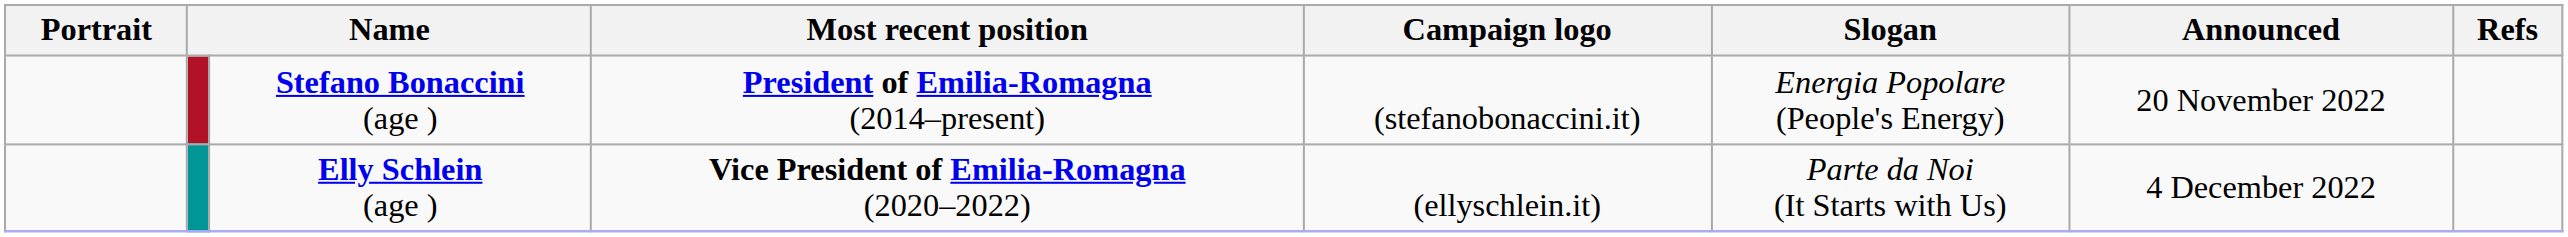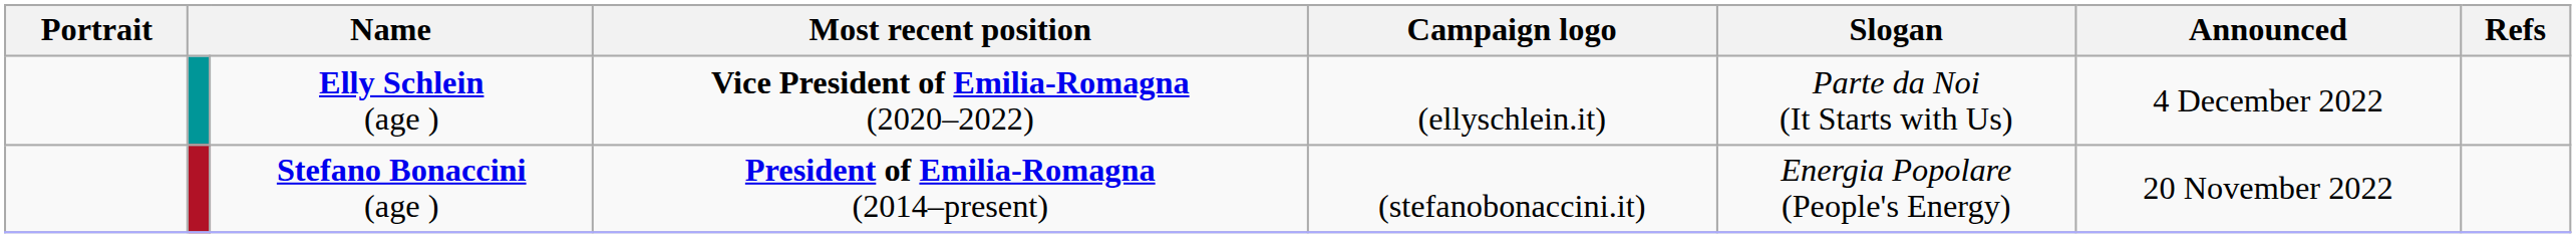 <table class="wikitable" style="text-align:center; width:80%; border:1px #AAAAFF solid">
 <tr>
 <th>Portrait</th>
 <th colspan=2>Name</th>
 <th>Most recent position</th>
 <th>Campaign logo</th>
 <th>Slogan</th>
 <th>Announced</th>
 <th>Refs</th>
 </tr>
 <tr>
 <td></td>
+<td style="background:#009698;"></td>
+<td><strong><a href='#'>Elly Schlein</a></strong><br>(age )</td>
+<td><strong>Vice President of <a href='#'>Emilia-Romagna</a></strong><br>(2020–2022)<br></td>
+<td><br>(ellyschlein.it)</td>
+<td><em>Parte da Noi</em><br>(It Starts with Us)</td>
+<td>4 December 2022</td>
+<td></td>
+</tr>
+<tr>
+<td></td>
 <td style="background:#B11226;"></td>
 <td><strong><a href='#'>Stefano Bonaccini</a></strong><br>(age )</td>
 <td><strong><a href='#'>President</a> of <a href='#'>Emilia-Romagna</a></strong><br>(2014–present)<br></td>
 <td><br>(stefanobonaccini.it)</td>
 <td><em>Energia Popolare</em><br>(People's Energy)</td>
 <td>20 November 2022</td>
 <td></td>
 </tr>
 <tr>
-<td></td>
-<td style="background:#009698;"></td>
-<td><strong><a href='#'>Elly Schlein</a></strong><br>(age )</td>
-<td><strong>Vice President of <a href='#'>Emilia-Romagna</a></strong><br>(2020–2022)<br></td>
-<td><br>(ellyschlein.it)</td>
-<td><em>Parte da Noi</em><br>(It Starts with Us)</td>
-<td>4 December 2022</td>
-<td></td>
-</tr>
-<tr>
 </tr>
 </table>
